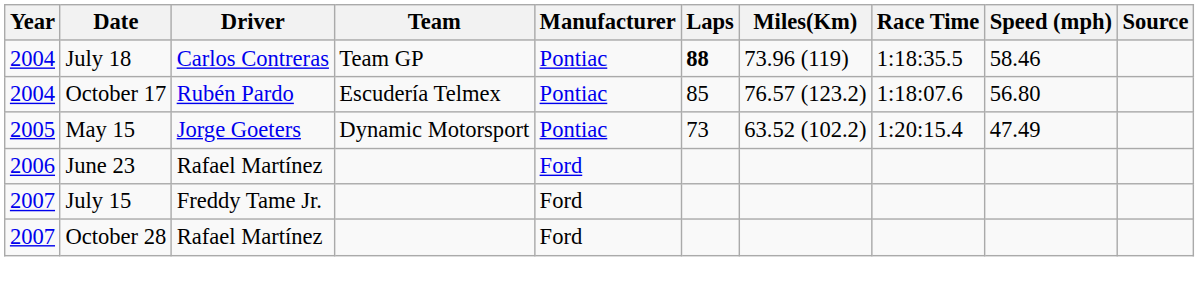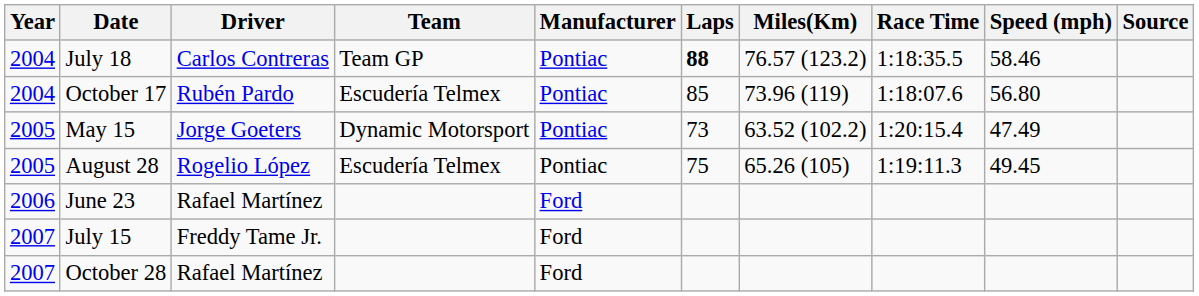 <table class="wikitable">
 <tr>
 <th>Year</th>
 <th>Date</th>
 <th>Driver</th>
 <th>Team</th>
 <th>Manufacturer</th>
 <th>Laps</th>
 <th>Miles(Km)</th>
 <th>Race Time</th>
 <th>Speed (mph)</th>
 <th>Source</th>
 </tr>
 <tr>
 <td><a href='#'>2004</a></td>
 <td>July 18</td>
 <td> <a href='#'>Carlos Contreras</a></td>
 <td>Team GP</td>
 <td><a href='#'>Pontiac</a></td>
 <td><strong>88</strong></td>
-<td>73.96 (119)</td>
+<td>76.57 (123.2)</td>
 <td>1:18:35.5</td>
 <td>58.46</td>
 <td></td>
 </tr>
 <tr>
 <td><a href='#'>2004</a></td>
 <td>October 17</td>
 <td> <a href='#'>Rubén Pardo</a></td>
 <td>Escudería Telmex</td>
 <td><a href='#'>Pontiac</a></td>
 <td>85</td>
-<td>76.57 (123.2)</td>
+<td>73.96 (119)</td>
 <td>1:18:07.6</td>
 <td>56.80</td>
 <td></td>
 </tr>
 <tr>
 <td><a href='#'>2005</a></td>
 <td>May 15</td>
 <td> <a href='#'>Jorge Goeters</a></td>
 <td>Dynamic Motorsport</td>
 <td><a href='#'>Pontiac</a></td>
 <td>73</td>
 <td>63.52 (102.2)</td>
 <td>1:20:15.4</td>
 <td>47.49</td>
+<td></td>
+</tr>
+<tr>
+<td><a href='#'>2005</a></td>
+<td>August 28</td>
+<td> <a href='#'>Rogelio López</a></td>
+<td>Escudería Telmex</td>
+<td>Pontiac</td>
+<td>75</td>
+<td>65.26 (105)</td>
+<td>1:19:11.3</td>
+<td>49.45</td>
 <td></td>
 </tr>
 <tr>
 <td><a href='#'>2006</a></td>
 <td>June 23</td>
 <td> Rafael Martínez</td>
 <td></td>
 <td><a href='#'>Ford</a></td>
 <td></td>
 <td></td>
 <td></td>
 <td></td>
 <td></td>
 </tr>
 <tr>
 <td><a href='#'>2007</a></td>
 <td>July 15</td>
 <td> Freddy Tame Jr.</td>
 <td></td>
 <td>Ford</td>
 <td></td>
 <td></td>
 <td></td>
 <td></td>
 <td></td>
 </tr>
 <tr>
 <td><a href='#'>2007</a></td>
 <td>October 28</td>
 <td> Rafael Martínez</td>
 <td></td>
 <td>Ford</td>
 <td></td>
 <td></td>
 <td></td>
 <td></td>
 <td></td>
 </tr>
 </table>
